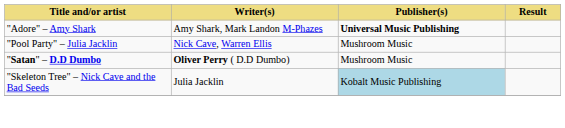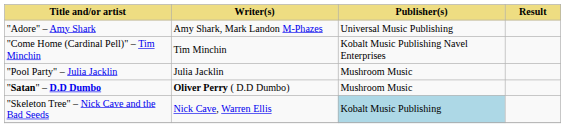 <table class="wikitable" width=100%>
 <tr>
 <th style="width:30%;background:#EEDD82;">Title and/or artist</th>
 <th style="width:30%;background:#EEDD82;">Writer(s)</th>
 <th style="width:30%;background:#EEDD82;">Publisher(s)</th>
 <th style="width:10%;background:#EEDD82;">Result</th>
 </tr>
 <tr>
 <td>"Adore" – <a href='#'>Amy Shark</a></td>
 <td>Amy Shark, Mark Landon  <a href='#'>M-Phazes</a></td>
-<td><strong>Universal Music Publishing</strong></td>
+<td>Universal Music Publishing</td>
+<td></td>
+</tr>
+<tr>
+<td>"Come Home (Cardinal Pell)" – <a href='#'>Tim Minchin</a></td>
+<td>Tim Minchin</td>
+<td>Kobalt Music Publishing  Navel Enterprises</td>
 <td></td>
 </tr>
 <tr>
 <td>"Pool Party" – <a href='#'>Julia Jacklin</a></td>
-<td><a href='#'>Nick Cave</a>, <a href='#'>Warren Ellis</a></td>
+<td>Julia Jacklin</td>
 <td>Mushroom Music</td>
 <td></td>
 </tr>
 <tr>
 <td>"<strong>Satan</strong>" – <strong><a href='#'>D.D Dumbo</a></strong></td>
 <td><strong>Oliver Perry</strong> ( D.D Dumbo)</td>
 <td>Mushroom Music</td>
 <td></td>
 </tr>
 <tr>
 <td>"Skeleton Tree" – <a href='#'>Nick Cave and the Bad Seeds</a></td>
-<td>Julia Jacklin</td>
+<td><a href='#'>Nick Cave</a>, <a href='#'>Warren Ellis</a></td>
 <td style="background: lightblue;">Kobalt Music Publishing</td>
 <td></td>
 </tr>
 <tr>
 </tr>
 </table>
